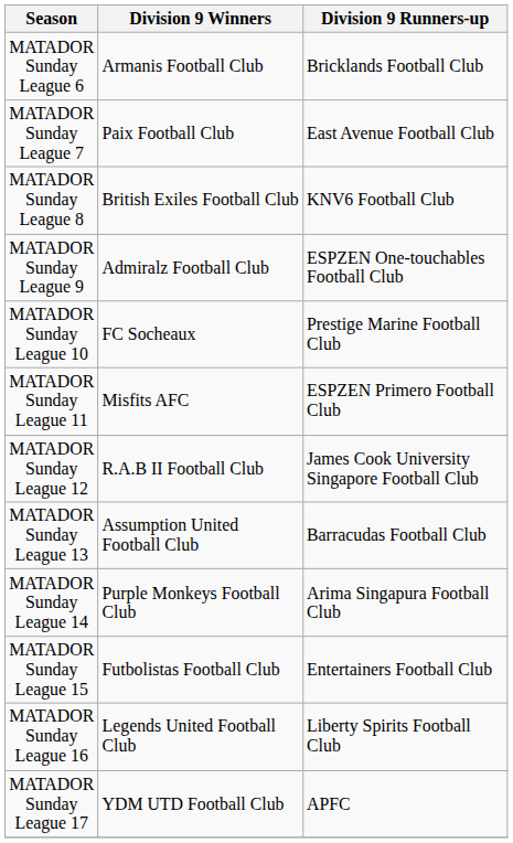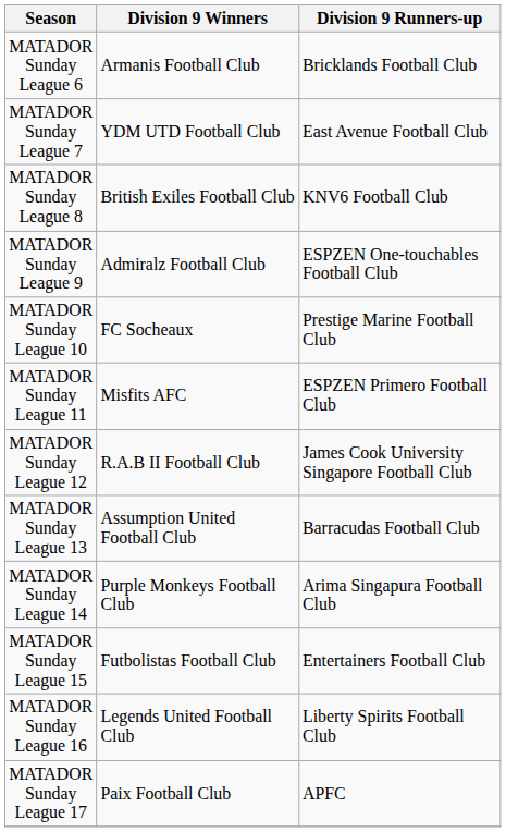 <table class="wikitable" style="text-align:center">
 <tr>
 <th width='25'>Season</th>
 <th width='180'>Division 9 Winners</th>
 <th width='180'>Division 9 Runners-up</th>
 </tr>
 <tr>
 <td>MATADOR Sunday League 6</td>
 <td align='left'>Armanis Football Club</td>
 <td align='left'>Bricklands Football Club</td>
 </tr>
 <tr>
 <td>MATADOR Sunday League 7</td>
-<td align='left'>Paix Football Club</td>
+<td align='left'>YDM UTD Football Club</td>
 <td align='left'>East Avenue Football Club</td>
 </tr>
 <tr>
 <td>MATADOR Sunday League 8</td>
 <td align='left'>British Exiles Football Club</td>
 <td align='left'>KNV6 Football Club</td>
 </tr>
 <tr>
 <td>MATADOR Sunday League 9</td>
 <td align='left'>Admiralz Football Club</td>
 <td align='left'>ESPZEN One-touchables Football Club</td>
 </tr>
 <tr>
 <td>MATADOR Sunday League 10</td>
 <td align='left'>FC Socheaux</td>
 <td align='left'>Prestige Marine Football Club</td>
 </tr>
 <tr>
 <td>MATADOR Sunday League 11</td>
 <td align='left'>Misfits AFC</td>
 <td align='left'>ESPZEN Primero Football Club</td>
 </tr>
 <tr>
 <td>MATADOR Sunday League 12</td>
 <td align='left'>R.A.B II Football Club</td>
 <td align='left'>James Cook University Singapore Football Club</td>
 </tr>
 <tr>
 <td>MATADOR Sunday League 13</td>
 <td align='left'>Assumption United Football Club</td>
 <td align='left'>Barracudas Football Club</td>
 </tr>
 <tr>
 <td>MATADOR Sunday League 14</td>
 <td align='left'>Purple Monkeys Football Club</td>
 <td align='left'>Arima Singapura Football Club</td>
 </tr>
 <tr>
 <td>MATADOR Sunday League 15</td>
 <td align='left'>Futbolistas Football Club</td>
 <td align='left'>Entertainers Football Club</td>
 </tr>
 <tr>
 <td>MATADOR Sunday League 16</td>
 <td align='left'>Legends United Football Club</td>
 <td align='left'>Liberty Spirits Football Club</td>
 </tr>
 <tr>
 <td>MATADOR Sunday League 17</td>
-<td align='left'>YDM UTD Football Club</td>
+<td align='left'>Paix Football Club</td>
 <td align='left'>APFC</td>
 </tr>
 <tr>
 </tr>
 </table>
